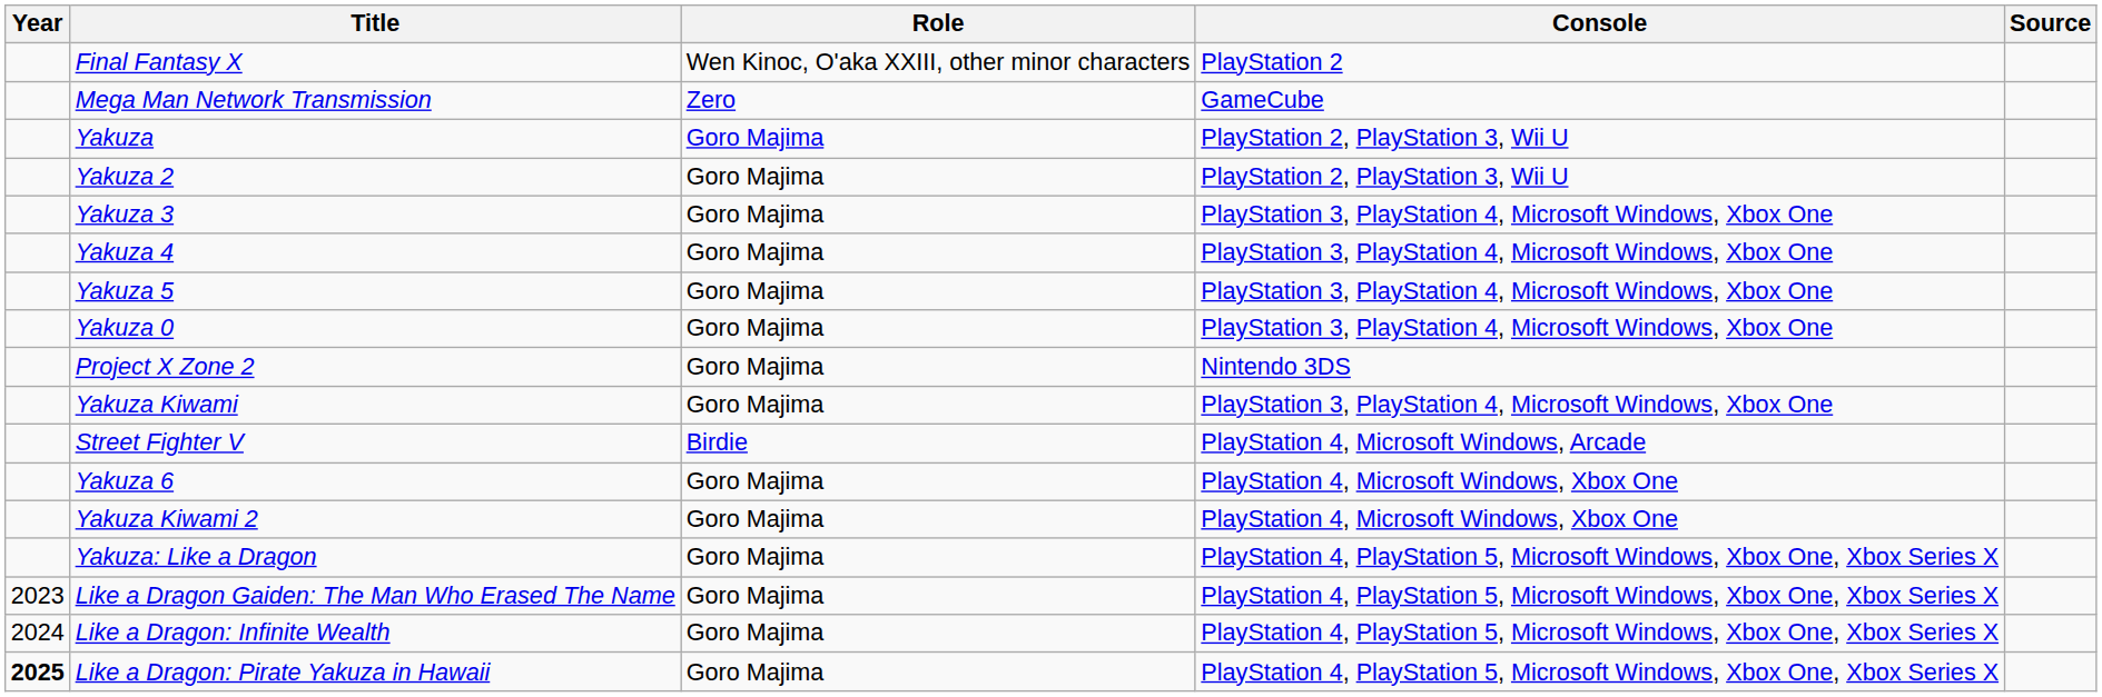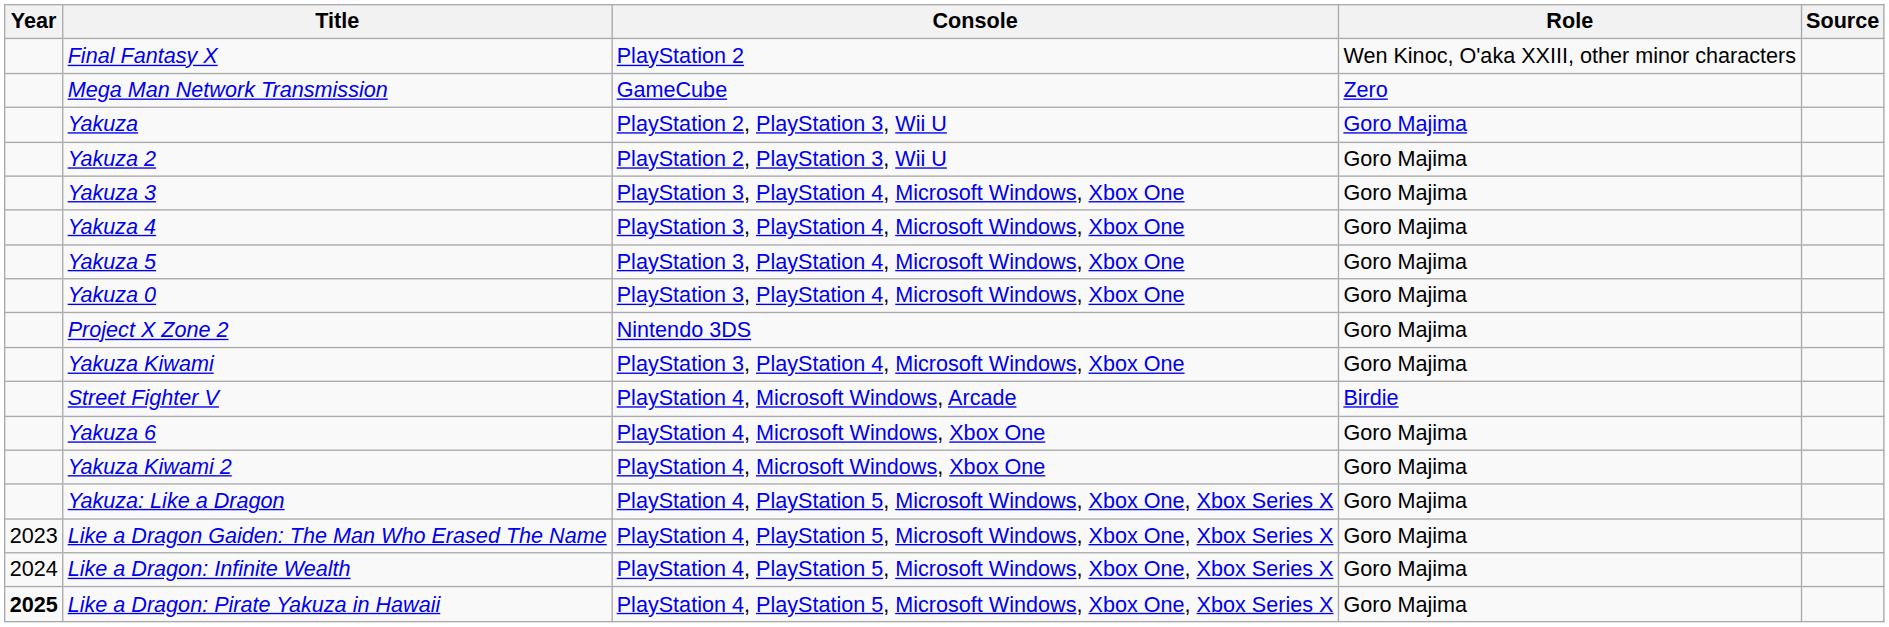 <table class="wikitable sortable">
 <tr>
 <th>Year</th>
 <th>Title</th>
+<th>Console</th>
 <th>Role</th>
-<th>Console</th>
 <th>Source</th>
 </tr>
 <tr>
 <td></td>
 <td><em><a href='#'>Final Fantasy X</a></em></td>
+<td><a href='#'>PlayStation 2</a></td>
 <td>Wen Kinoc, O'aka XXIII, other minor characters</td>
-<td><a href='#'>PlayStation 2</a></td>
 <td></td>
 </tr>
 <tr>
 <td></td>
 <td><em><a href='#'>Mega Man Network Transmission</a></em></td>
+<td><a href='#'>GameCube</a></td>
 <td><a href='#'>Zero</a></td>
-<td><a href='#'>GameCube</a></td>
 <td></td>
 </tr>
 <tr>
 <td></td>
 <td><em><a href='#'>Yakuza</a></em></td>
+<td><a href='#'>PlayStation 2</a>, <a href='#'>PlayStation 3</a>, <a href='#'>Wii U</a></td>
 <td><a href='#'>Goro Majima</a></td>
-<td><a href='#'>PlayStation 2</a>, <a href='#'>PlayStation 3</a>, <a href='#'>Wii U</a></td>
 <td></td>
 </tr>
 <tr>
 <td></td>
 <td><em><a href='#'>Yakuza 2</a></em></td>
+<td><a href='#'>PlayStation 2</a>, <a href='#'>PlayStation 3</a>, <a href='#'>Wii U</a></td>
 <td>Goro Majima</td>
-<td><a href='#'>PlayStation 2</a>, <a href='#'>PlayStation 3</a>, <a href='#'>Wii U</a></td>
 <td></td>
 </tr>
 <tr>
 <td></td>
 <td><em><a href='#'>Yakuza 3</a></em></td>
+<td><a href='#'>PlayStation 3</a>, <a href='#'>PlayStation 4</a>, <a href='#'>Microsoft Windows</a>, <a href='#'>Xbox One</a></td>
 <td>Goro Majima</td>
-<td><a href='#'>PlayStation 3</a>, <a href='#'>PlayStation 4</a>, <a href='#'>Microsoft Windows</a>, <a href='#'>Xbox One</a></td>
 <td></td>
 </tr>
 <tr>
 <td></td>
 <td><em><a href='#'>Yakuza 4</a></em></td>
+<td><a href='#'>PlayStation 3</a>, <a href='#'>PlayStation 4</a>, <a href='#'>Microsoft Windows</a>, <a href='#'>Xbox One</a></td>
 <td>Goro Majima</td>
-<td><a href='#'>PlayStation 3</a>, <a href='#'>PlayStation 4</a>, <a href='#'>Microsoft Windows</a>, <a href='#'>Xbox One</a></td>
 <td></td>
 </tr>
 <tr>
 <td></td>
 <td><em><a href='#'>Yakuza 5</a></em></td>
+<td><a href='#'>PlayStation 3</a>, <a href='#'>PlayStation 4</a>, <a href='#'>Microsoft Windows</a>, <a href='#'>Xbox One</a></td>
 <td>Goro Majima</td>
-<td><a href='#'>PlayStation 3</a>, <a href='#'>PlayStation 4</a>, <a href='#'>Microsoft Windows</a>, <a href='#'>Xbox One</a></td>
 <td></td>
 </tr>
 <tr>
 <td></td>
 <td><em><a href='#'>Yakuza 0</a></em></td>
+<td><a href='#'>PlayStation 3</a>, <a href='#'>PlayStation 4</a>, <a href='#'>Microsoft Windows</a>, <a href='#'>Xbox One</a></td>
 <td>Goro Majima</td>
-<td><a href='#'>PlayStation 3</a>, <a href='#'>PlayStation 4</a>, <a href='#'>Microsoft Windows</a>, <a href='#'>Xbox One</a></td>
 <td></td>
 </tr>
 <tr>
 <td></td>
 <td><em><a href='#'>Project X Zone 2</a></em></td>
+<td><a href='#'>Nintendo 3DS</a></td>
 <td>Goro Majima</td>
-<td><a href='#'>Nintendo 3DS</a></td>
 <td></td>
 </tr>
 <tr>
 <td></td>
 <td><em><a href='#'>Yakuza Kiwami</a></em></td>
+<td><a href='#'>PlayStation 3</a>, <a href='#'>PlayStation 4</a>, <a href='#'>Microsoft Windows</a>, <a href='#'>Xbox One</a></td>
 <td>Goro Majima</td>
-<td><a href='#'>PlayStation 3</a>, <a href='#'>PlayStation 4</a>, <a href='#'>Microsoft Windows</a>, <a href='#'>Xbox One</a></td>
 <td></td>
 </tr>
 <tr>
 <td></td>
 <td><em><a href='#'>Street Fighter V</a></em></td>
+<td><a href='#'>PlayStation 4</a>, <a href='#'>Microsoft Windows</a>, <a href='#'>Arcade</a></td>
 <td><a href='#'>Birdie</a></td>
-<td><a href='#'>PlayStation 4</a>, <a href='#'>Microsoft Windows</a>, <a href='#'>Arcade</a></td>
 <td></td>
 </tr>
 <tr>
 <td></td>
 <td><em><a href='#'>Yakuza 6</a></em></td>
+<td><a href='#'>PlayStation 4</a>, <a href='#'>Microsoft Windows</a>, <a href='#'>Xbox One</a></td>
 <td>Goro Majima</td>
-<td><a href='#'>PlayStation 4</a>, <a href='#'>Microsoft Windows</a>, <a href='#'>Xbox One</a></td>
 <td></td>
 </tr>
 <tr>
 <td></td>
 <td><em><a href='#'>Yakuza Kiwami 2</a></em></td>
+<td><a href='#'>PlayStation 4</a>, <a href='#'>Microsoft Windows</a>, <a href='#'>Xbox One</a></td>
 <td>Goro Majima</td>
-<td><a href='#'>PlayStation 4</a>, <a href='#'>Microsoft Windows</a>, <a href='#'>Xbox One</a></td>
 <td></td>
 </tr>
 <tr>
 <td></td>
 <td><em><a href='#'>Yakuza: Like a Dragon</a></em></td>
+<td><a href='#'>PlayStation 4</a>, <a href='#'>PlayStation 5</a>, <a href='#'>Microsoft Windows</a>, <a href='#'>Xbox One</a>, <a href='#'>Xbox Series X</a></td>
 <td>Goro Majima</td>
-<td><a href='#'>PlayStation 4</a>, <a href='#'>PlayStation 5</a>, <a href='#'>Microsoft Windows</a>, <a href='#'>Xbox One</a>, <a href='#'>Xbox Series X</a></td>
 <td></td>
 </tr>
 <tr>
 <td>2023</td>
 <td><a href='#'><em>Like a Dragon Gaiden: The Man Who Erased The Name</em></a></td>
+<td><a href='#'>PlayStation 4</a>, <a href='#'>PlayStation 5</a>, <a href='#'>Microsoft Windows</a>, <a href='#'>Xbox One</a>, <a href='#'>Xbox Series X</a></td>
 <td>Goro Majima</td>
-<td><a href='#'>PlayStation 4</a>, <a href='#'>PlayStation 5</a>, <a href='#'>Microsoft Windows</a>, <a href='#'>Xbox One</a>, <a href='#'>Xbox Series X</a></td>
 <td></td>
 </tr>
 <tr>
 <td>2024</td>
 <td><em><a href='#'>Like a Dragon: Infinite Wealth</a></em></td>
+<td><a href='#'>PlayStation 4</a>, <a href='#'>PlayStation 5</a>, <a href='#'>Microsoft Windows</a>, <a href='#'>Xbox One</a>, <a href='#'>Xbox Series X</a></td>
 <td>Goro Majima</td>
-<td><a href='#'>PlayStation 4</a>, <a href='#'>PlayStation 5</a>, <a href='#'>Microsoft Windows</a>, <a href='#'>Xbox One</a>, <a href='#'>Xbox Series X</a></td>
 <td></td>
 </tr>
 <tr>
 <td><strong>2025</strong></td>
 <td><em><a href='#'>Like a Dragon: Pirate Yakuza in Hawaii</a></em></td>
+<td><a href='#'>PlayStation 4</a>, <a href='#'>PlayStation 5</a>, <a href='#'>Microsoft Windows</a>, <a href='#'>Xbox One</a>, <a href='#'>Xbox Series X</a></td>
 <td>Goro Majima</td>
-<td><a href='#'>PlayStation 4</a>, <a href='#'>PlayStation 5</a>, <a href='#'>Microsoft Windows</a>, <a href='#'>Xbox One</a>, <a href='#'>Xbox Series X</a></td>
 <td></td>
 </tr>
 </table>
